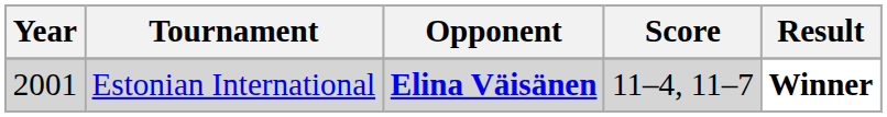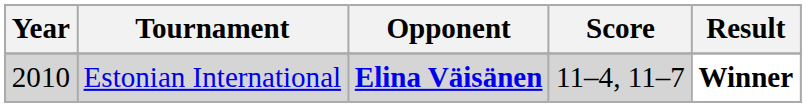 <table class="sortable wikitable" style="font-size: 90%;">
 <tr>
 <th>Year</th>
 <th>Tournament</th>
 <th>Opponent</th>
 <th>Score</th>
 <th>Result</th>
 </tr>
 <tr>
 </tr>
 <tr style="background:#D5D5D5">
-<td align="center">2001</td>
+<td align="center">2010</td>
 <td align="left"><a href='#'>Estonian International</a></td>
 <td align="left"><strong> <a href='#'>Elina Väisänen</a></strong></td>
 <td align="left">11–4, 11–7</td>
 <td style="text-align:left; background:white"> <strong>Winner</strong></td>
 </tr>
 </table>
